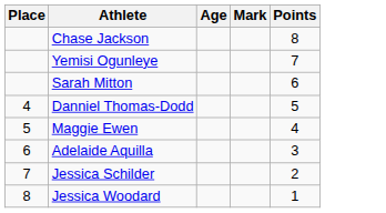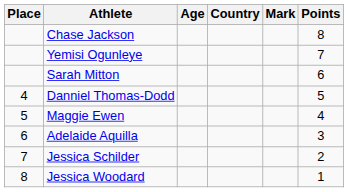 <table class="wikitable mw-datatable sortable">
 <tr>
 <th>Place</th>
 <th>Athlete</th>
 <th>Age</th>
+<th>Country</th>
 <th>Mark</th>
 <th>Points</th>
 </tr>
 <tr>
 <td align=center></td>
 <td><a href='#'>Chase Jackson</a></td>
+<td></td>
 <td></td>
 <td></td>
 <td align=center>8</td>
 </tr>
 <tr>
 <td align=center></td>
 <td><a href='#'>Yemisi Ogunleye</a></td>
 <td></td>
 <td></td>
+<td></td>
 <td align=center>7</td>
 </tr>
 <tr>
 <td align=center></td>
 <td><a href='#'>Sarah Mitton</a></td>
+<td></td>
 <td></td>
 <td></td>
 <td align=center>6</td>
 </tr>
 <tr>
 <td align=center>4</td>
 <td><a href='#'>Danniel Thomas-Dodd</a></td>
 <td></td>
 <td></td>
+<td></td>
 <td align=center>5</td>
 </tr>
 <tr>
 <td align=center>5</td>
 <td><a href='#'>Maggie Ewen</a></td>
+<td></td>
 <td></td>
 <td></td>
 <td align=center>4</td>
 </tr>
 <tr>
 <td align=center>6</td>
 <td><a href='#'>Adelaide Aquilla</a></td>
 <td></td>
 <td></td>
+<td></td>
 <td align=center>3</td>
 </tr>
 <tr>
 <td align=center>7</td>
 <td><a href='#'>Jessica Schilder</a></td>
+<td></td>
 <td></td>
 <td></td>
 <td align=center>2</td>
 </tr>
 <tr>
 <td align=center>8</td>
 <td><a href='#'>Jessica Woodard</a></td>
 <td></td>
 <td></td>
+<td></td>
 <td align=center>1</td>
 </tr>
 </table>
